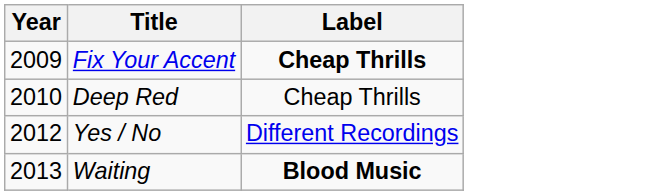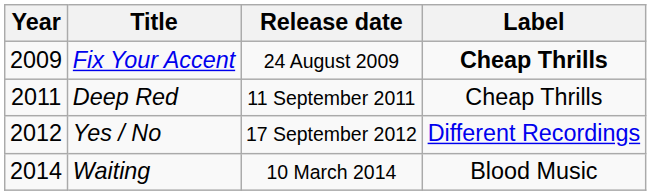 <table class="wikitable">
 <tr>
 <th style="text-align:center; width:35px;">Year</th>
 <th>Title</th>
+<th style="text-align:center;">Release date</th>
 <th>Label</th>
 </tr>
 <tr>
 <td style="text-align:center;">2009</td>
 <td><em><a href='#'>Fix Your Accent</a></em></td>
+<td style="text-align:center;"><small>24 August 2009</small></td>
 <td style="text-align:center;"><strong>Cheap Thrills</strong></td>
 </tr>
 <tr>
-<td style="text-align:center;">2010</td>
+<td style="text-align:center;">2011</td>
 <td><em>Deep Red</em></td>
+<td style="text-align:center;"><small>11 September 2011</small></td>
 <td style="text-align:center;">Cheap Thrills</td>
 </tr>
 <tr>
 <td style="text-align:center;">2012</td>
 <td><em>Yes / No</em></td>
+<td style="text-align:center;"><small>17 September 2012</small></td>
 <td style="text-align:center;"><a href='#'>Different Recordings</a></td>
 </tr>
 <tr>
-<td style="text-align:center;">2013</td>
+<td style="text-align:center;">2014</td>
 <td><em>Waiting</em></td>
-<td style="text-align:center;"><strong>Blood Music</strong></td>
+<td style="text-align:center;"><small>10 March 2014</small></td>
+<td style="text-align:center;">Blood Music</td>
 </tr>
 </table>
